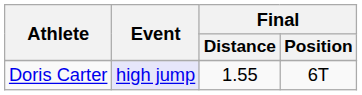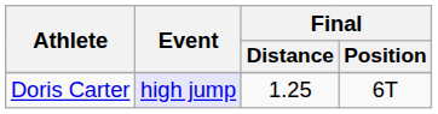 <table class=wikitable style="font-size:90%">
 <tr>
 <th rowspan=2>Athlete</th>
 <th rowspan=2>Event</th>
 <th colspan=2>Final</th>
 </tr>
 <tr style="font-size:95%">
 <th>Distance</th>
 <th>Position</th>
 </tr>
 <tr align=center>
 </tr>
 <tr align=center>
 <td align=left><a href='#'>Doris Carter</a></td>
 <td align=left style="background: lavender;"><a href='#'>high jump</a></td>
-<td>1.55</td>
+<td>1.25</td>
 <td>6T</td>
 </tr>
 </table>
